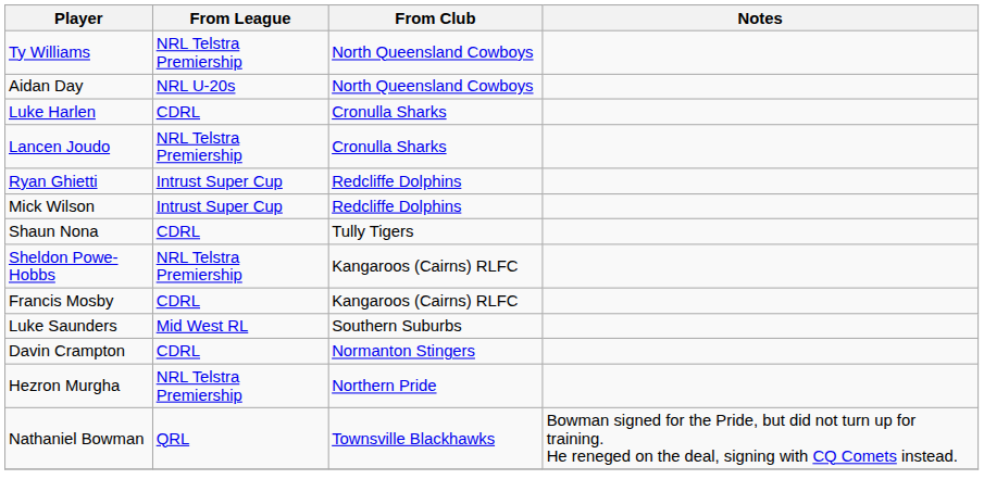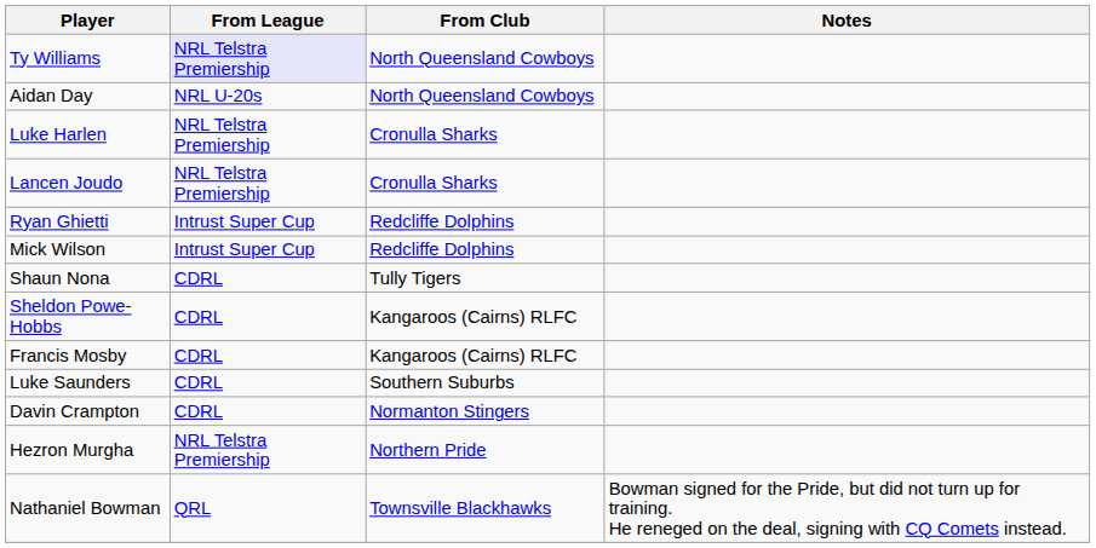 <table class="wikitable" style="font-size:90%">
 <tr bgcolor="#efefef">
 <th width="125 ">Player</th>
 <th width="150 ">From League</th>
 <th width="185 ">From Club</th>
 <th width=" ">Notes</th>
 </tr>
 <tr>
 <td><a href='#'>Ty Williams</a></td>
-<td><a href='#'>NRL Telstra Premiership</a></td>
+<td style="background: lavender;"><a href='#'>NRL Telstra Premiership</a></td>
 <td> <a href='#'>North Queensland Cowboys</a></td>
 <td></td>
 </tr>
 <tr>
 <td>Aidan Day</td>
 <td><a href='#'>NRL U-20s</a></td>
 <td> <a href='#'>North Queensland Cowboys</a></td>
 <td></td>
 </tr>
 <tr>
 <td><a href='#'>Luke Harlen</a></td>
-<td><a href='#'>CDRL</a></td>
+<td><a href='#'>NRL Telstra Premiership</a></td>
 <td> <a href='#'>Cronulla Sharks</a></td>
 <td></td>
 </tr>
 <tr>
 <td><a href='#'>Lancen Joudo</a></td>
 <td><a href='#'>NRL Telstra Premiership</a></td>
 <td> <a href='#'>Cronulla Sharks</a></td>
 <td></td>
 </tr>
 <tr>
 <td><a href='#'>Ryan Ghietti</a></td>
 <td><a href='#'>Intrust Super Cup</a></td>
 <td> <a href='#'>Redcliffe Dolphins</a></td>
 <td></td>
 </tr>
 <tr>
 <td>Mick Wilson</td>
 <td><a href='#'>Intrust Super Cup</a></td>
 <td> <a href='#'>Redcliffe Dolphins</a></td>
 <td></td>
 </tr>
 <tr>
 <td>Shaun Nona</td>
 <td><a href='#'>CDRL</a></td>
 <td> Tully Tigers</td>
 <td></td>
 </tr>
 <tr>
 <td><a href='#'>Sheldon Powe-Hobbs</a></td>
-<td><a href='#'>NRL Telstra Premiership</a></td>
+<td><a href='#'>CDRL</a></td>
 <td> Kangaroos (Cairns) RLFC</td>
 <td></td>
 </tr>
 <tr>
 <td>Francis Mosby</td>
 <td><a href='#'>CDRL</a></td>
 <td> Kangaroos (Cairns) RLFC</td>
 <td></td>
 </tr>
 <tr>
 <td>Luke Saunders</td>
-<td><a href='#'>Mid West RL</a></td>
+<td><a href='#'>CDRL</a></td>
 <td> Southern Suburbs</td>
 <td></td>
 </tr>
 <tr>
 <td>Davin Crampton</td>
 <td><a href='#'>CDRL</a></td>
 <td> <a href='#'>Normanton Stingers</a></td>
 <td></td>
 </tr>
 <tr>
 <td>Hezron Murgha</td>
 <td><a href='#'>NRL Telstra Premiership</a></td>
 <td> <a href='#'>Northern Pride</a></td>
 <td></td>
 </tr>
 <tr>
 <td>Nathaniel Bowman</td>
 <td><a href='#'>QRL</a></td>
 <td> <a href='#'>Townsville Blackhawks</a></td>
 <td>Bowman signed for the Pride, but did not turn up for training.<br>He reneged on the deal, signing with <a href='#'>CQ Comets</a> instead.  </td>
 </tr>
 <tr>
 </tr>
 </table>
